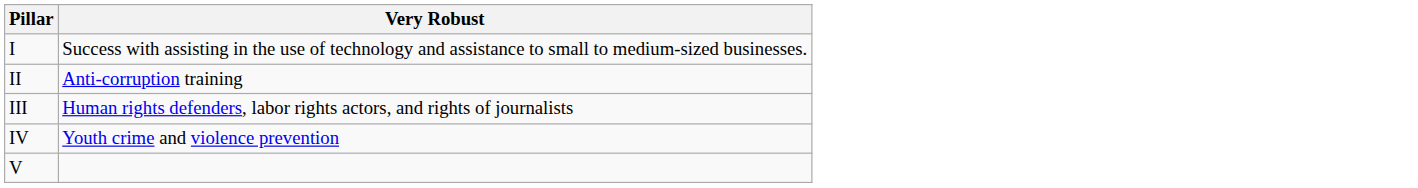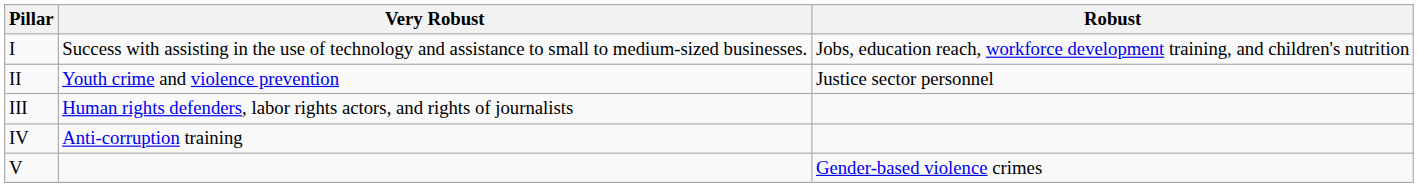 <table class="wikitable">
 <tr>
 <th>Pillar</th>
 <th>Very Robust</th>
+<th>Robust</th>
 </tr>
 <tr>
 <td>I</td>
 <td>Success with assisting in the use of technology and assistance to small to medium-sized businesses.</td>
+<td>Jobs, education reach, <a href='#'>workforce development</a> training, and children's nutrition</td>
 </tr>
 <tr>
 <td>II</td>
-<td><a href='#'>Anti-corruption</a> training</td>
+<td><a href='#'>Youth crime</a> and <a href='#'>violence prevention</a></td>
+<td>Justice sector personnel</td>
 </tr>
 <tr>
 <td>III</td>
 <td><a href='#'>Human rights defenders</a>, labor rights actors, and rights of journalists</td>
+<td></td>
 </tr>
 <tr>
 <td>IV</td>
-<td><a href='#'>Youth crime</a> and <a href='#'>violence prevention</a></td>
+<td><a href='#'>Anti-corruption</a> training</td>
+<td></td>
 </tr>
 <tr>
 <td>V</td>
 <td></td>
+<td><a href='#'>Gender-based violence</a> crimes</td>
 </tr>
 </table>
